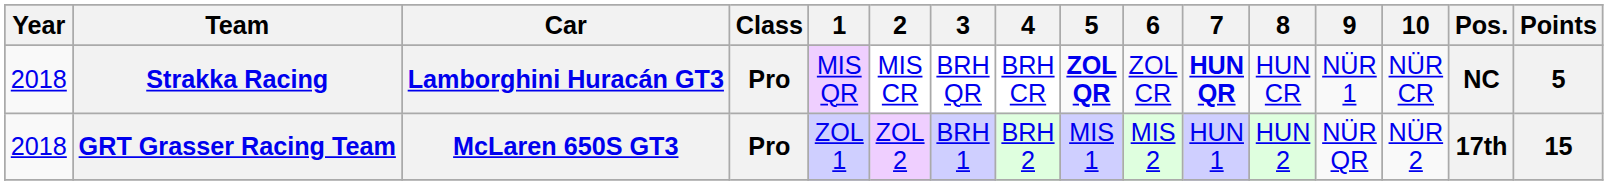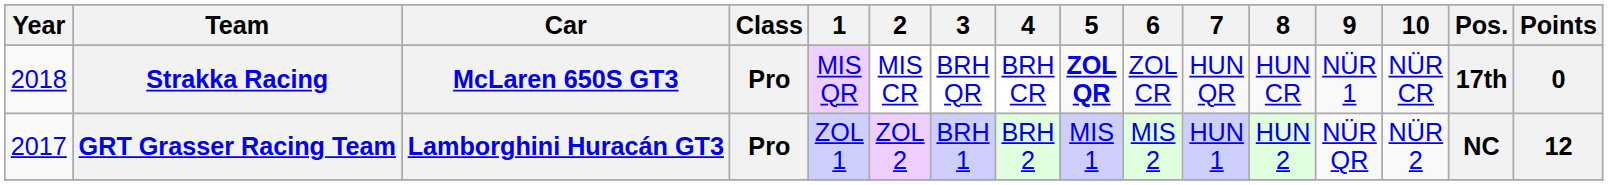 <table class="wikitable" border="1" style="text-align:center; font-size:90%;">
 <tr>
 <th>Year</th>
 <th>Team</th>
 <th>Car</th>
 <th>Class</th>
 <th>1</th>
 <th>2</th>
 <th>3</th>
 <th>4</th>
 <th>5</th>
 <th>6</th>
 <th>7</th>
 <th>8</th>
 <th>9</th>
 <th>10</th>
 <th>Pos.</th>
 <th>Points</th>
 </tr>
 <tr>
 <td><a href='#'>2018</a></td>
 <th><a href='#'>Strakka Racing</a></th>
-<th><a href='#'>Lamborghini Huracán GT3</a></th>
+<th><a href='#'>McLaren 650S GT3</a></th>
 <th>Pro</th>
 <td style="background:#EFCFFF;"><a href='#'>MIS<br>QR</a><br></td>
 <td style="background:#FFFFFF;"><a href='#'>MIS<br>CR</a><br></td>
 <td style="background:#FFFFFF;"><a href='#'>BRH<br>QR</a><br></td>
 <td style="background:#FFFFFF;"><a href='#'>BRH<br>CR</a><br></td>
 <td><strong><a href='#'>ZOL<br>QR</a></strong></td>
 <td><a href='#'>ZOL<br>CR</a></td>
-<td><strong><a href='#'>HUN<br>QR</a></strong></td>
+<td><a href='#'>HUN<br>QR</a></td>
 <td><a href='#'>HUN<br>CR</a></td>
 <td><a href='#'>NÜR<br>1</a></td>
 <td><a href='#'>NÜR<br>CR</a></td>
-<th>NC</th>
-<th>5</th>
+<th>17th</th>
+<th>0</th>
 </tr>
 <tr>
-<td><a href='#'>2018</a></td>
+<td><a href='#'>2017</a></td>
 <th><a href='#'>GRT Grasser Racing Team</a></th>
-<th><a href='#'>McLaren 650S GT3</a></th>
+<th><a href='#'>Lamborghini Huracán GT3</a></th>
 <th>Pro</th>
 <td style="background:#CFCFFF;"><a href='#'>ZOL<br>1</a><br></td>
 <td style="background:#EFCFFF;"><a href='#'>ZOL<br>2</a><br></td>
 <td style="background:#CFCFFF;"><a href='#'>BRH<br>1</a><br></td>
 <td style="background:#DFFFDF;"><a href='#'>BRH<br>2</a><br></td>
 <td style="background:#CFCFFF;"><a href='#'>MIS<br>1</a><br></td>
 <td style="background:#DFFFDF;"><a href='#'>MIS<br>2</a><br></td>
 <td style="background:#CFCFFF;"><a href='#'>HUN<br>1</a><br></td>
 <td style="background:#DFFFDF;"><a href='#'>HUN<br>2</a><br></td>
 <td><a href='#'>NÜR<br>QR</a></td>
 <td><a href='#'>NÜR<br>2</a></td>
-<th>17th</th>
-<th>15</th>
+<th>NC</th>
+<th>12</th>
 </tr>
 </table>
